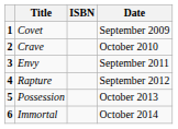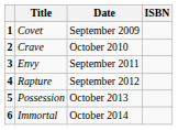 <table class="wikitable">
 <tr>
 <th></th>
 <th>Title</th>
+<th>Date</th>
 <th>ISBN</th>
-<th>Date</th>
 </tr>
 <tr>
 <td><strong>1</strong></td>
 <td><em>Covet</em></td>
+<td>September 2009</td>
 <td></td>
-<td>September 2009</td>
 </tr>
 <tr>
 <td><strong>2</strong></td>
 <td><em>Crave</em></td>
+<td>October 2010</td>
 <td></td>
-<td>October 2010</td>
 </tr>
 <tr>
 <td><strong>3</strong></td>
 <td><em>Envy</em></td>
+<td>September 2011</td>
 <td></td>
-<td>September 2011</td>
 </tr>
 <tr>
 <td><strong>4</strong></td>
 <td><em>Rapture</em></td>
+<td>September 2012</td>
 <td></td>
-<td>September 2012</td>
 </tr>
 <tr>
 <td><strong>5</strong></td>
 <td><em>Possession</em></td>
+<td>October 2013</td>
 <td></td>
-<td>October 2013</td>
 </tr>
 <tr>
 <td><strong>6</strong></td>
 <td><em>Immortal</em></td>
+<td>October 2014</td>
 <td></td>
-<td>October 2014</td>
 </tr>
 </table>
